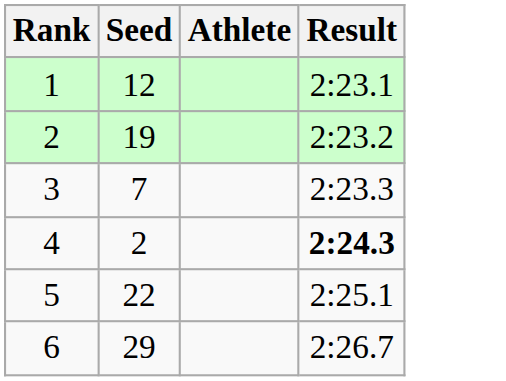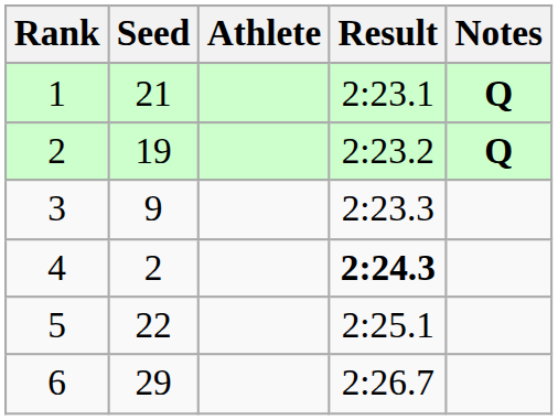 <table class="wikitable sortable" style="text-align:center">
 <tr>
 <th>Rank</th>
 <th>Seed</th>
 <th>Athlete</th>
 <th>Result</th>
+<th>Notes</th>
 </tr>
 <tr bgcolor="ccffcc">
 <td>1</td>
-<td>12</td>
+<td>21</td>
 <td align="left"></td>
 <td>2:23.1</td>
+<td><strong>Q</strong></td>
 </tr>
 <tr bgcolor="ccffcc">
 <td>2</td>
 <td>19</td>
 <td align="left"></td>
 <td>2:23.2</td>
+<td><strong>Q</strong></td>
 </tr>
 <tr>
 <td>3</td>
-<td>7</td>
+<td>9</td>
 <td align="left"></td>
 <td>2:23.3</td>
+<td></td>
 </tr>
 <tr>
 <td>4</td>
 <td>2</td>
 <td align="left"></td>
 <td><strong>2:24.3</strong></td>
+<td></td>
 </tr>
 <tr>
 <td>5</td>
 <td>22</td>
 <td align="left"></td>
 <td>2:25.1</td>
+<td></td>
 </tr>
 <tr>
 <td>6</td>
 <td>29</td>
 <td align="left"></td>
 <td>2:26.7</td>
+<td></td>
 </tr>
 </table>
